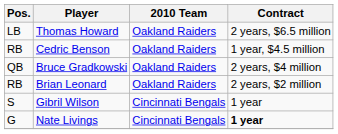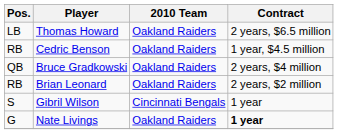 <table class="wikitable" style="font-size: 95%; text-align: left;">
 <tr>
 <th>Pos.</th>
 <th>Player</th>
 <th>2010 Team</th>
 <th>Contract</th>
 </tr>
 <tr>
 <td>LB</td>
 <td><a href='#'>Thomas Howard</a></td>
 <td><a href='#'>Oakland Raiders</a></td>
 <td>2 years, $6.5 million</td>
 </tr>
 <tr>
 <td>RB</td>
 <td><a href='#'>Cedric Benson</a></td>
 <td><a href='#'>Oakland Raiders</a></td>
 <td>1 year, $4.5 million</td>
 </tr>
 <tr>
 <td>QB</td>
 <td><a href='#'>Bruce Gradkowski</a></td>
 <td><a href='#'>Oakland Raiders</a></td>
 <td>2 years, $4 million</td>
 </tr>
 <tr>
 <td>RB</td>
 <td><a href='#'>Brian Leonard</a></td>
 <td><a href='#'>Oakland Raiders</a></td>
 <td>2 years, $2 million</td>
 </tr>
 <tr>
 <td>S</td>
 <td><a href='#'>Gibril Wilson</a></td>
 <td><a href='#'>Cincinnati Bengals</a></td>
 <td>1 year</td>
 </tr>
 <tr>
 <td>G</td>
 <td><a href='#'>Nate Livings</a></td>
-<td><a href='#'>Cincinnati Bengals</a></td>
+<td><a href='#'>Oakland Raiders</a></td>
 <td><strong>1 year</strong></td>
 </tr>
 <tr>
 </tr>
 </table>
